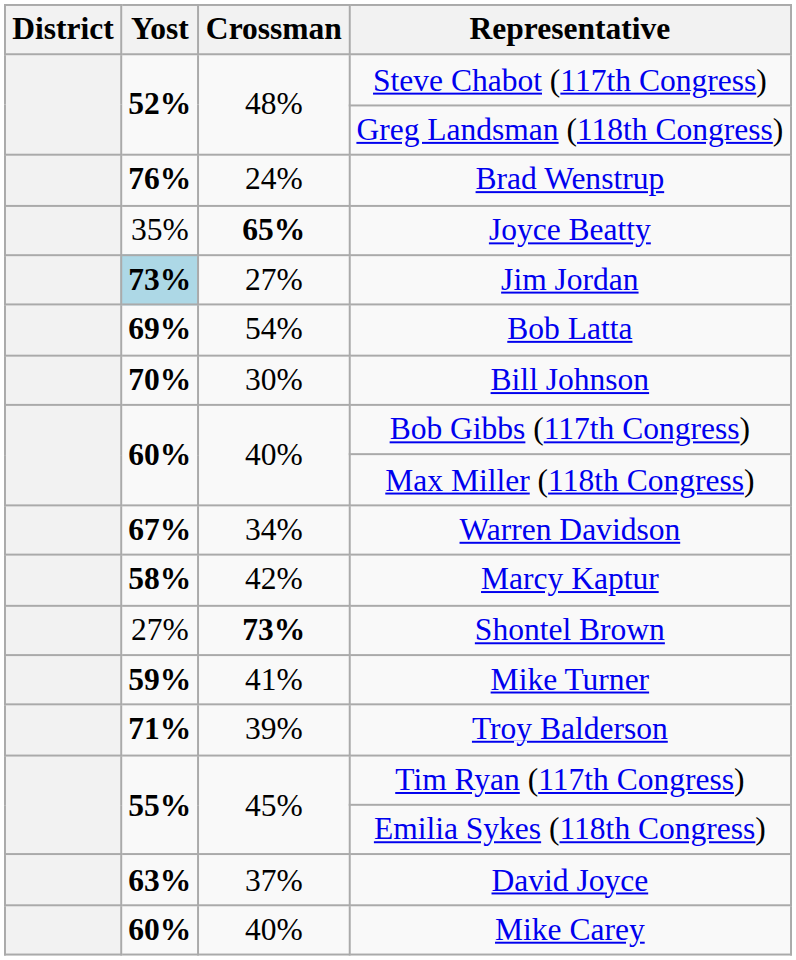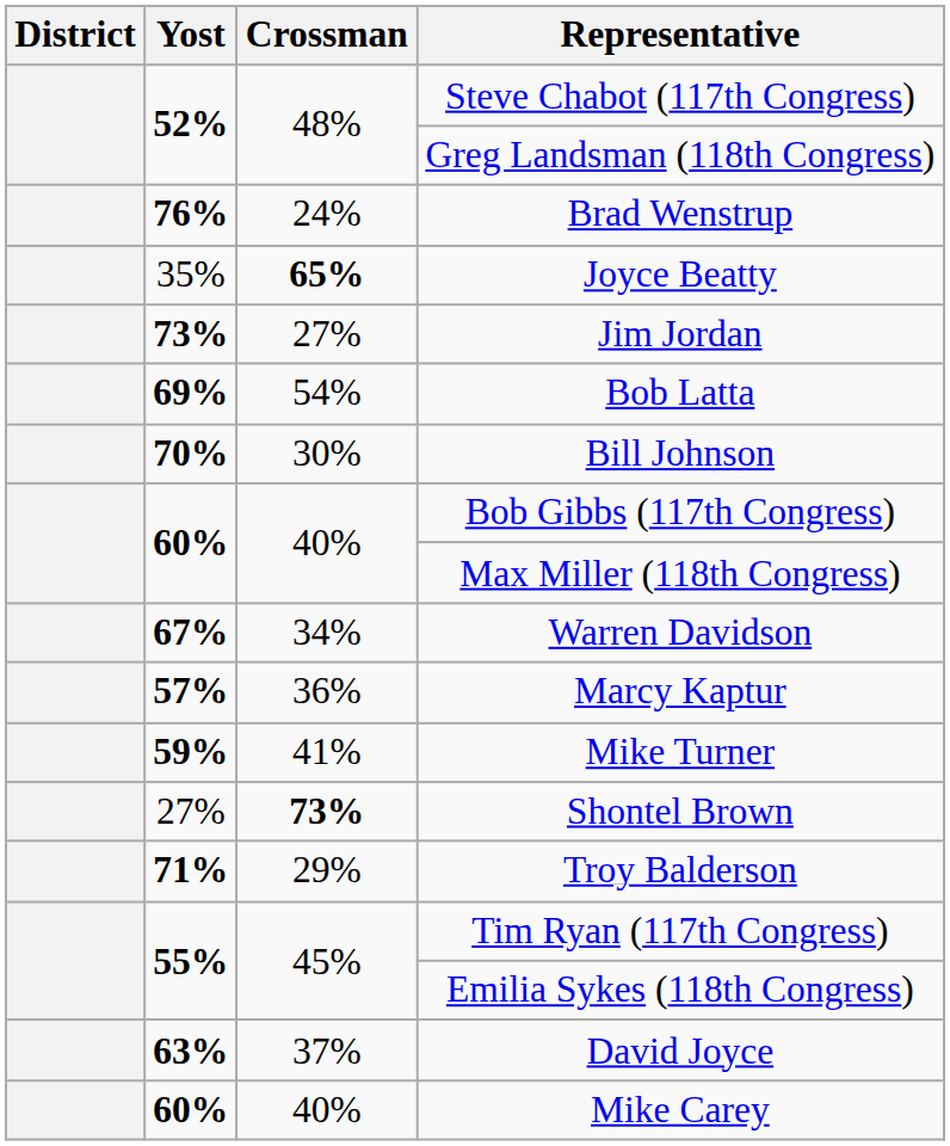 <table class=wikitable sortable>
 <tr>
 <th>District</th>
 <th>Yost</th>
 <th>Crossman</th>
 <th>Representative</th>
 </tr>
 <tr align=center>
 <th rowspan=2 ></th>
 <td rowspan=2><strong>52%</strong></td>
 <td rowspan=2>48%</td>
 <td><a href='#'>Steve Chabot</a> (<a href='#'>117th Congress</a>)</td>
 </tr>
 <tr align=center>
 <td><a href='#'>Greg Landsman</a> (<a href='#'>118th Congress</a>)</td>
 </tr>
 <tr align=center>
 <th></th>
 <td><strong>76%</strong></td>
 <td>24%</td>
 <td><a href='#'>Brad Wenstrup</a></td>
 </tr>
 <tr align=center>
 <th></th>
 <td>35%</td>
 <td><strong>65%</strong></td>
 <td><a href='#'>Joyce Beatty</a></td>
 </tr>
 <tr align=center>
 <th></th>
-<td style="background: lightblue;"><strong>73%</strong></td>
+<td><strong>73%</strong></td>
 <td>27%</td>
 <td><a href='#'>Jim Jordan</a></td>
 </tr>
 <tr align=center>
 <th></th>
 <td><strong>69%</strong></td>
 <td>54%</td>
 <td><a href='#'>Bob Latta</a></td>
 </tr>
 <tr align=center>
 <th></th>
 <td><strong>70%</strong></td>
 <td>30%</td>
 <td><a href='#'>Bill Johnson</a></td>
 </tr>
 <tr align=center>
 <th rowspan=2 ></th>
 <td rowspan=2><strong>60%</strong></td>
 <td rowspan=2>40%</td>
 <td><a href='#'>Bob Gibbs</a> (<a href='#'>117th Congress</a>)</td>
 </tr>
 <tr align=center>
 <td><a href='#'>Max Miller</a> (<a href='#'>118th Congress</a>)</td>
 </tr>
 <tr align=center>
 <th></th>
 <td><strong>67%</strong></td>
 <td>34%</td>
 <td><a href='#'>Warren Davidson</a></td>
 </tr>
 <tr align=center>
 <th></th>
-<td><strong>58%</strong></td>
-<td>42%</td>
+<td><strong>57%</strong></td>
+<td>36%</td>
 <td><a href='#'>Marcy Kaptur</a></td>
+</tr>
+<tr align=center>
+<th></th>
+<td><strong>59%</strong></td>
+<td>41%</td>
+<td><a href='#'>Mike Turner</a></td>
 </tr>
 <tr align=center>
 <th></th>
 <td>27%</td>
 <td><strong>73%</strong></td>
 <td><a href='#'>Shontel Brown</a></td>
 </tr>
 <tr align=center>
 <th></th>
-<td><strong>59%</strong></td>
-<td>41%</td>
-<td><a href='#'>Mike Turner</a></td>
-</tr>
-<tr align=center>
-<th></th>
 <td><strong>71%</strong></td>
-<td>39%</td>
+<td>29%</td>
 <td><a href='#'>Troy Balderson</a></td>
 </tr>
 <tr align=center>
 <th rowspan=2 ></th>
 <td rowspan=2><strong>55%</strong></td>
 <td rowspan=2>45%</td>
 <td><a href='#'>Tim Ryan</a> (<a href='#'>117th Congress</a>)</td>
 </tr>
 <tr align=center>
 <td><a href='#'>Emilia Sykes</a> (<a href='#'>118th Congress</a>)</td>
 </tr>
 <tr align=center>
 <th></th>
 <td><strong>63%</strong></td>
 <td>37%</td>
 <td><a href='#'>David Joyce</a></td>
 </tr>
 <tr align=center>
 <th></th>
 <td><strong>60%</strong></td>
 <td>40%</td>
 <td><a href='#'>Mike Carey</a></td>
 </tr>
 </table>
